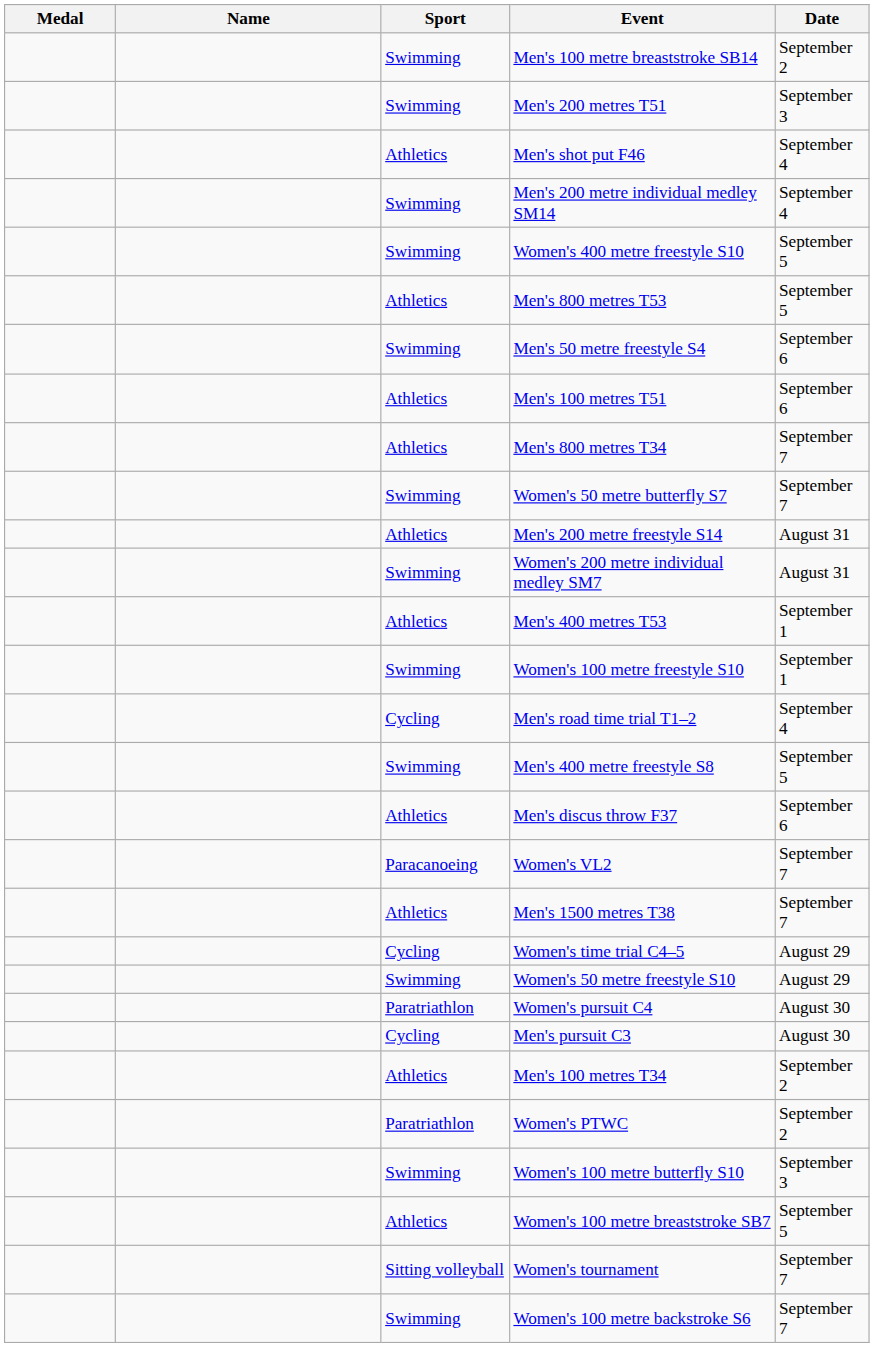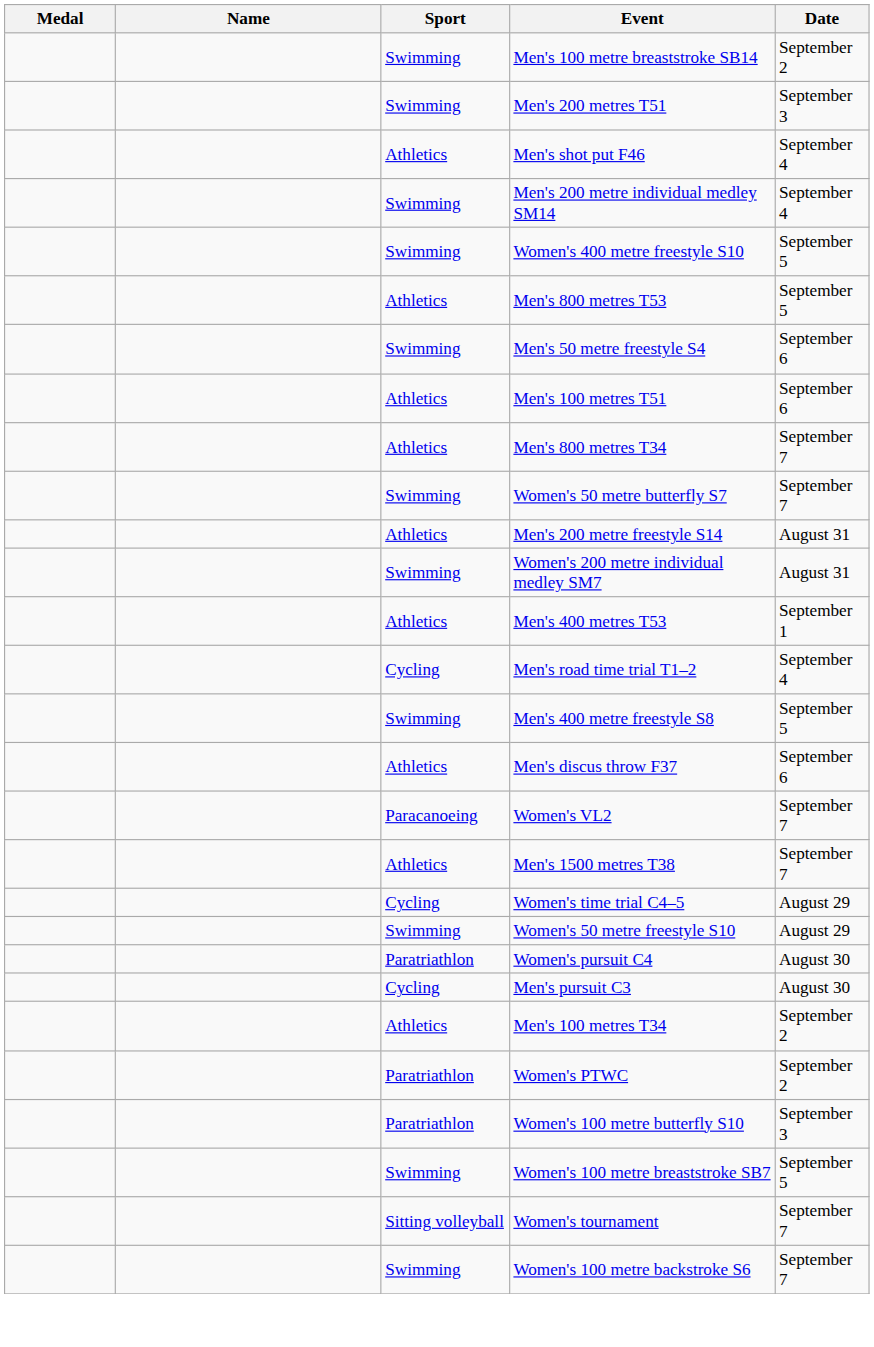 <table class="wikitable sortable" style="font-size:95%">
 <tr>
 <th style="width:6em">Medal</th>
 <th style="width:15em">Name</th>
 <th style="width:7em">Sport</th>
 <th style="width:15em">Event</th>
 <th style="width:5em">Date</th>
 </tr>
 <tr>
 <td></td>
 <td></td>
 <td><a href='#'>Swimming</a></td>
 <td><a href='#'>Men's 100 metre breaststroke SB14</a></td>
 <td>September 2</td>
 </tr>
 <tr>
 <td></td>
 <td></td>
 <td><a href='#'>Swimming</a></td>
 <td><a href='#'>Men's 200 metres T51</a></td>
 <td>September 3</td>
 </tr>
 <tr>
 <td></td>
 <td></td>
 <td><a href='#'>Athletics</a></td>
 <td><a href='#'>Men's shot put F46</a></td>
 <td>September 4</td>
 </tr>
 <tr>
 <td></td>
 <td></td>
 <td><a href='#'>Swimming</a></td>
 <td><a href='#'>Men's 200 metre individual medley SM14</a></td>
 <td>September 4</td>
 </tr>
 <tr>
 <td></td>
 <td></td>
 <td><a href='#'>Swimming</a></td>
 <td><a href='#'>Women's 400 metre freestyle S10</a></td>
 <td>September 5</td>
 </tr>
 <tr>
 <td></td>
 <td></td>
 <td><a href='#'>Athletics</a></td>
 <td><a href='#'>Men's 800 metres T53</a></td>
 <td>September 5</td>
 </tr>
 <tr>
 <td></td>
 <td></td>
 <td><a href='#'>Swimming</a></td>
 <td><a href='#'>Men's 50 metre freestyle S4</a></td>
 <td>September 6</td>
 </tr>
 <tr>
 <td></td>
 <td></td>
 <td><a href='#'>Athletics</a></td>
 <td><a href='#'>Men's 100 metres T51</a></td>
 <td>September 6</td>
 </tr>
 <tr>
 <td></td>
 <td></td>
 <td><a href='#'>Athletics</a></td>
 <td><a href='#'>Men's 800 metres T34</a></td>
 <td>September 7</td>
 </tr>
 <tr>
 <td></td>
 <td></td>
 <td><a href='#'>Swimming</a></td>
 <td><a href='#'>Women's 50 metre butterfly S7</a></td>
 <td>September 7</td>
 </tr>
 <tr>
 <td></td>
 <td></td>
 <td><a href='#'>Athletics</a></td>
 <td><a href='#'>Men's 200 metre freestyle S14</a></td>
 <td>August 31</td>
 </tr>
 <tr>
 <td></td>
 <td></td>
 <td><a href='#'>Swimming</a></td>
 <td><a href='#'>Women's 200 metre individual medley SM7</a></td>
 <td>August 31</td>
 </tr>
 <tr>
 <td></td>
 <td></td>
 <td><a href='#'>Athletics</a></td>
 <td><a href='#'>Men's 400 metres T53</a></td>
 <td>September 1</td>
 </tr>
 <tr>
 <td></td>
 <td></td>
-<td><a href='#'>Swimming</a></td>
-<td><a href='#'>Women's 100 metre freestyle S10</a></td>
-<td>September 1</td>
-</tr>
-<tr>
-<td></td>
-<td></td>
 <td><a href='#'>Cycling</a></td>
 <td><a href='#'>Men's road time trial T1–2</a></td>
 <td>September 4</td>
 </tr>
 <tr>
 <td></td>
 <td></td>
 <td><a href='#'>Swimming</a></td>
 <td><a href='#'>Men's 400 metre freestyle S8</a></td>
 <td>September 5</td>
 </tr>
 <tr>
 <td></td>
 <td></td>
 <td><a href='#'>Athletics</a></td>
 <td><a href='#'>Men's discus throw F37</a></td>
 <td>September 6</td>
 </tr>
 <tr>
 <td></td>
 <td></td>
 <td><a href='#'>Paracanoeing</a></td>
 <td><a href='#'>Women's VL2</a></td>
 <td>September 7</td>
 </tr>
 <tr>
 <td></td>
 <td></td>
 <td><a href='#'>Athletics</a></td>
 <td><a href='#'>Men's 1500 metres T38</a></td>
 <td>September 7</td>
 </tr>
 <tr>
 <td></td>
 <td></td>
 <td><a href='#'>Cycling</a></td>
 <td><a href='#'>Women's time trial C4–5</a></td>
 <td>August 29</td>
 </tr>
 <tr>
 <td></td>
 <td></td>
 <td><a href='#'>Swimming</a></td>
 <td><a href='#'>Women's 50 metre freestyle S10</a></td>
 <td>August 29</td>
 </tr>
 <tr>
 <td></td>
 <td></td>
 <td><a href='#'>Paratriathlon</a></td>
 <td><a href='#'>Women's pursuit C4</a></td>
 <td>August 30</td>
 </tr>
 <tr>
 <td></td>
 <td></td>
 <td><a href='#'>Cycling</a></td>
 <td><a href='#'>Men's pursuit C3</a></td>
 <td>August 30</td>
 </tr>
 <tr>
 <td></td>
 <td></td>
 <td><a href='#'>Athletics</a></td>
 <td><a href='#'>Men's 100 metres T34</a></td>
 <td>September 2</td>
 </tr>
 <tr>
 <td></td>
 <td></td>
 <td><a href='#'>Paratriathlon</a></td>
 <td><a href='#'>Women's PTWC</a></td>
 <td>September 2</td>
 </tr>
 <tr>
 <td></td>
 <td></td>
-<td><a href='#'>Swimming</a></td>
+<td><a href='#'>Paratriathlon</a></td>
 <td><a href='#'>Women's 100 metre butterfly S10</a></td>
 <td>September 3</td>
 </tr>
 <tr>
 <td></td>
 <td></td>
-<td><a href='#'>Athletics</a></td>
+<td><a href='#'>Swimming</a></td>
 <td><a href='#'>Women's 100 metre breaststroke SB7</a></td>
 <td>September 5</td>
 </tr>
 <tr>
 <td></td>
 <td><br></td>
 <td><a href='#'>Sitting volleyball</a></td>
 <td><a href='#'>Women's tournament</a></td>
 <td>September 7</td>
 </tr>
 <tr>
 <td></td>
 <td></td>
 <td><a href='#'>Swimming</a></td>
 <td><a href='#'>Women's 100 metre backstroke S6</a></td>
 <td>September 7</td>
 </tr>
 </table>
